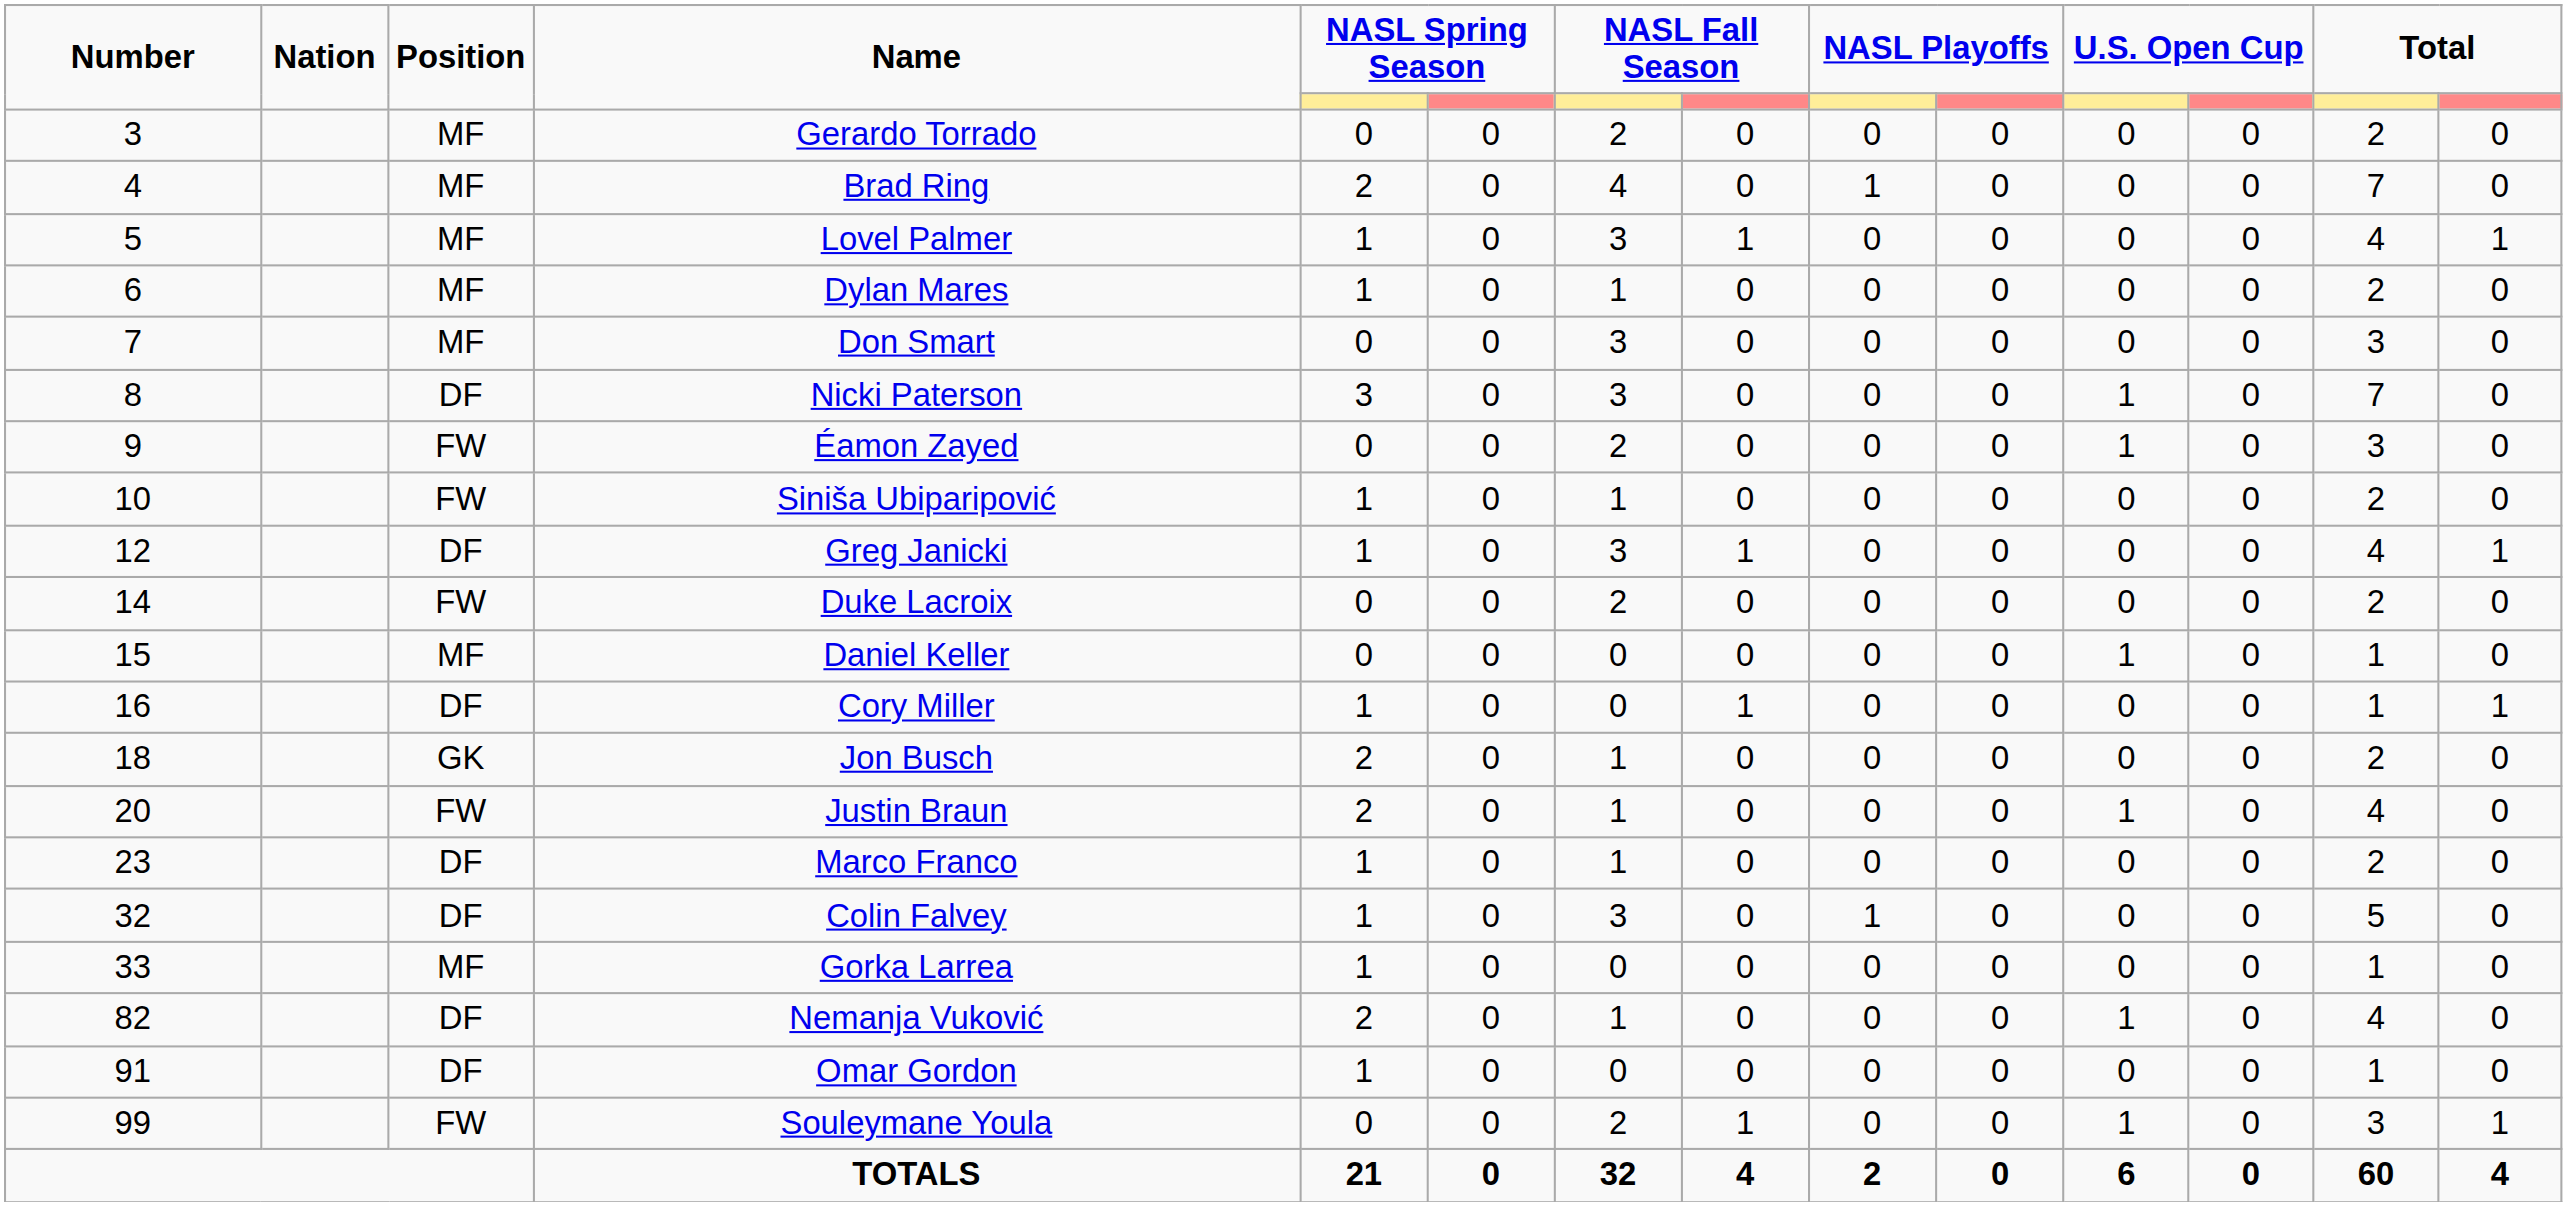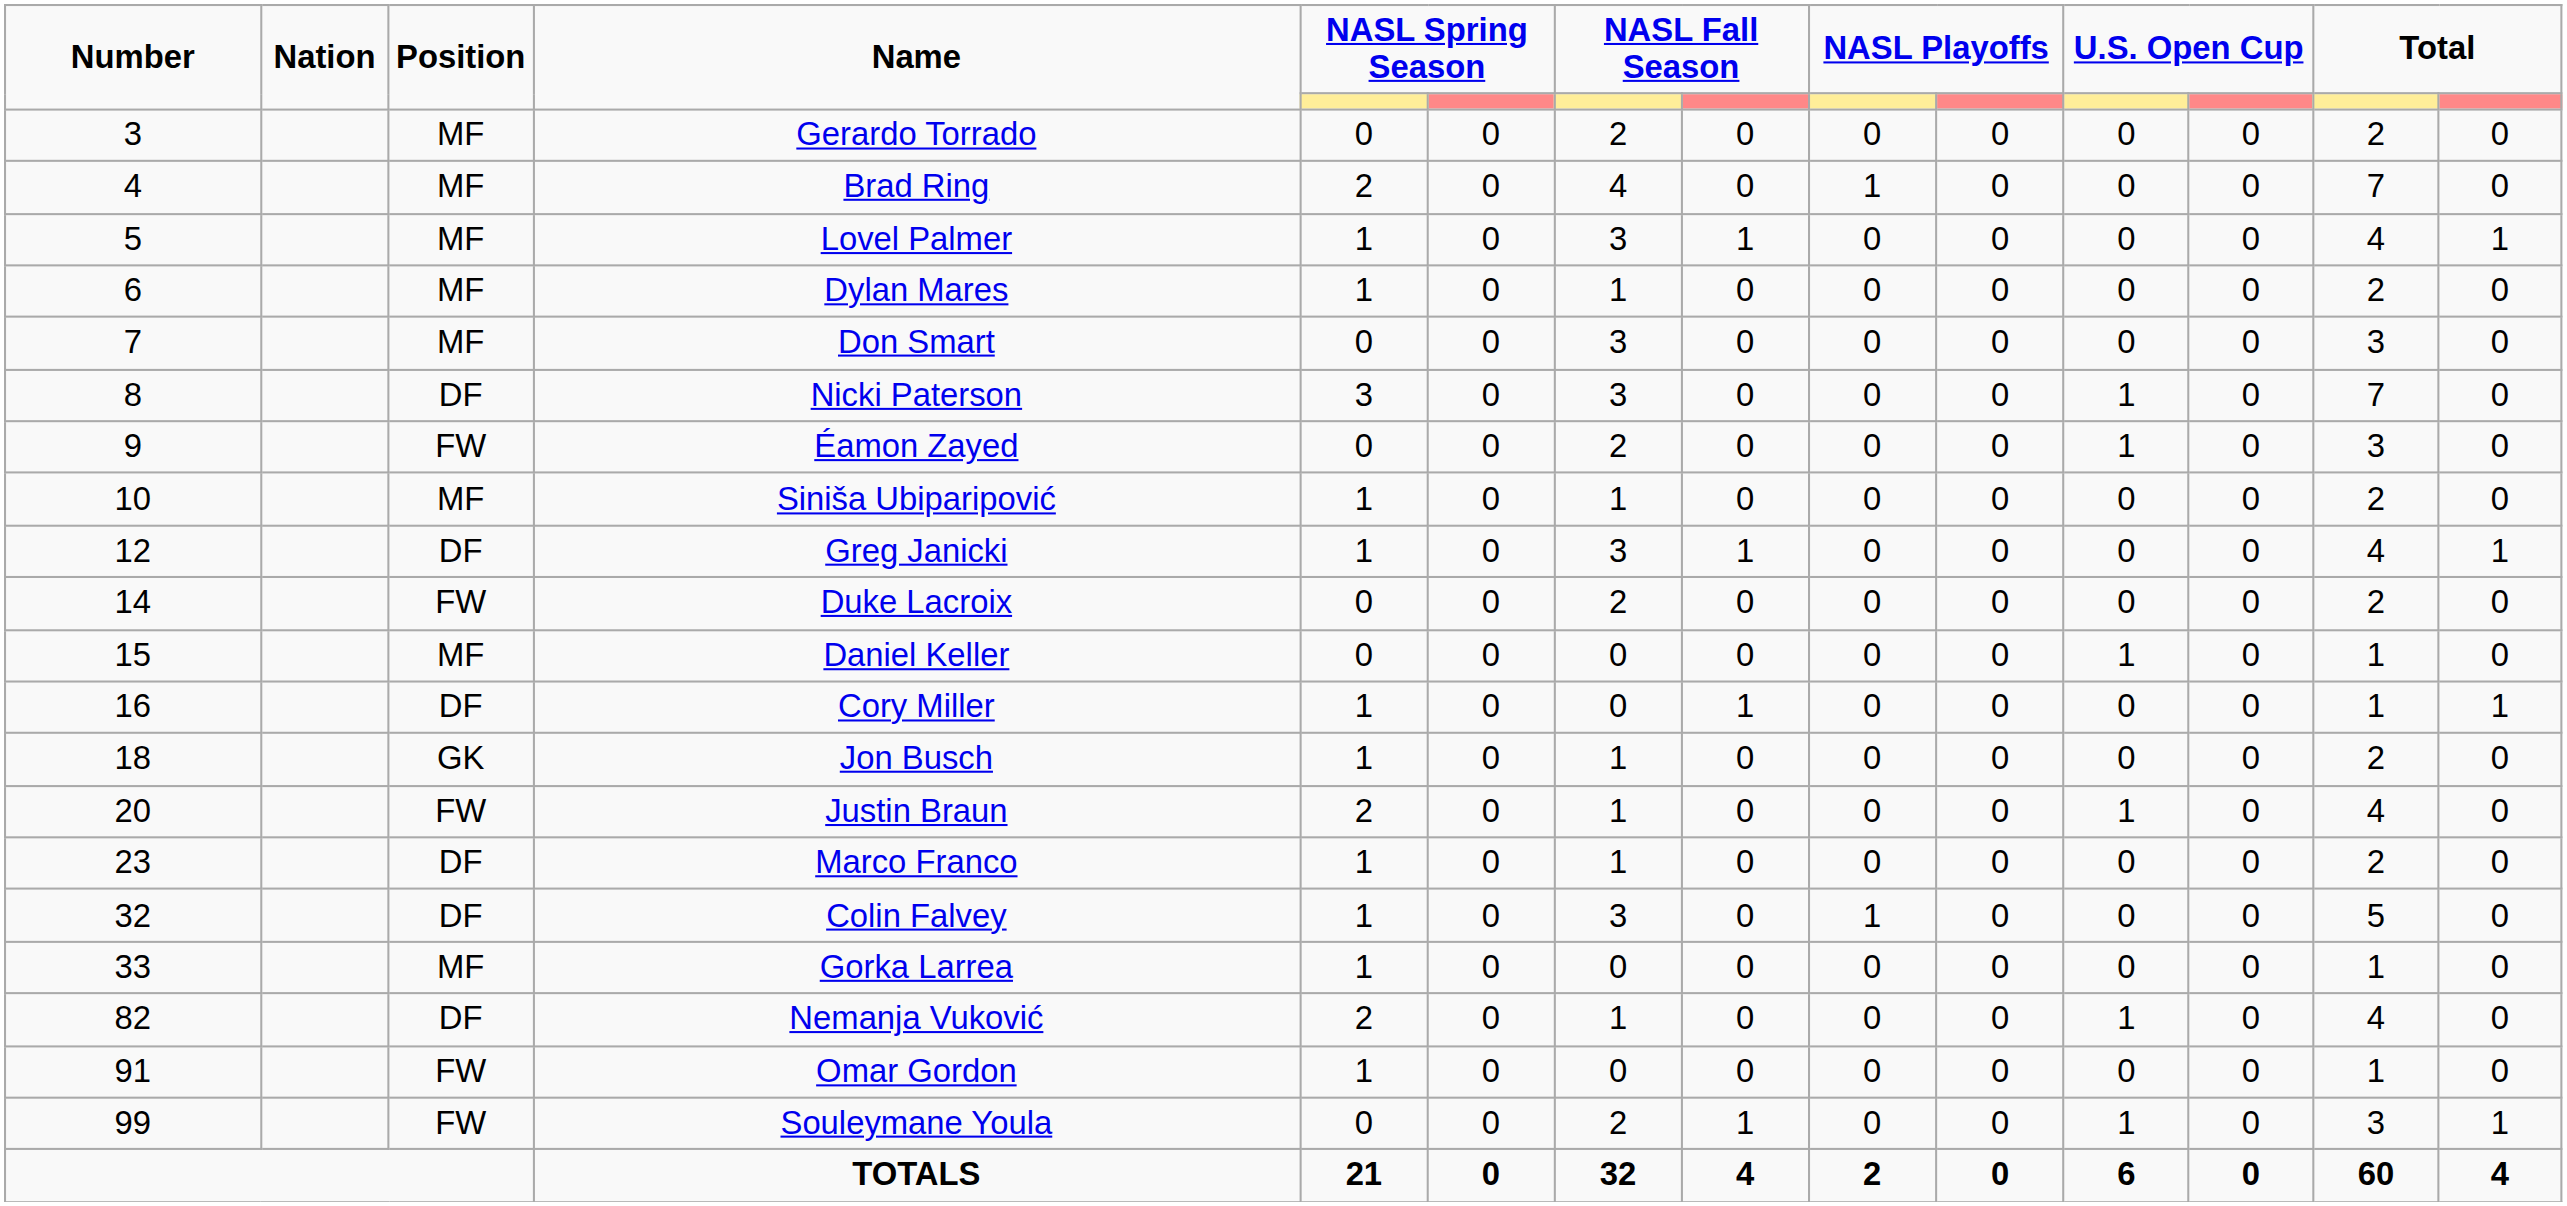 <table class="wikitable" style="text-align:center;">
 <tr>
 <td rowspan="2"  style="width:10%; text-align:center;"><strong>Number</strong></td>
 <td rowspan="2"  style="width:5%; text-align:center;"><strong>Nation</strong></td>
 <td rowspan="2"  style="width:5%; text-align:center;"><strong>Position</strong></td>
 <td rowspan="2"  style="width:30%; text-align:center;"><strong>Name</strong></td>
 <td colspan="2" style="text-align:center;"><strong><a href='#'>NASL Spring Season</a></strong></td>
 <td colspan="2" style="text-align:center;"><strong><a href='#'>NASL Fall Season</a></strong></td>
 <td colspan="2" style="text-align:center;"><strong><a href='#'>NASL Playoffs</a></strong></td>
 <td colspan="2" style="text-align:center;"><strong><a href='#'>U.S. Open Cup</a></strong></td>
 <td colspan="2" style="text-align:center;"><strong>Total</strong></td>
 </tr>
 <tr>
 <th style="width:60px; background:#fe9;"></th>
 <th style="width:60px; background:#ff8888;"></th>
 <th style="width:60px; background:#fe9;"></th>
 <th style="width:60px; background:#ff8888;"></th>
 <th style="width:60px; background:#fe9;"></th>
 <th style="width:60px; background:#ff8888;"></th>
 <th style="width:60px; background:#fe9;"></th>
 <th style="width:60px; background:#ff8888;"></th>
 <th style="width:60px; background:#fe9;"></th>
 <th style="width:60px; background:#ff8888;"></th>
 </tr>
 <tr>
 <td>3</td>
 <td></td>
 <td>MF</td>
 <td><a href='#'>Gerardo Torrado</a></td>
 <td>0</td>
 <td>0</td>
 <td>2</td>
 <td>0</td>
 <td>0</td>
 <td>0</td>
 <td>0</td>
 <td>0</td>
 <td>2</td>
 <td>0</td>
 </tr>
 <tr>
 <td>4</td>
 <td></td>
 <td>MF</td>
 <td><a href='#'>Brad Ring</a></td>
 <td>2</td>
 <td>0</td>
 <td>4</td>
 <td>0</td>
 <td>1</td>
 <td>0</td>
 <td>0</td>
 <td>0</td>
 <td>7</td>
 <td>0</td>
 </tr>
 <tr>
 <td>5</td>
 <td></td>
 <td>MF</td>
 <td><a href='#'>Lovel Palmer</a></td>
 <td>1</td>
 <td>0</td>
 <td>3</td>
 <td>1</td>
 <td>0</td>
 <td>0</td>
 <td>0</td>
 <td>0</td>
 <td>4</td>
 <td>1</td>
 </tr>
 <tr>
 <td>6</td>
 <td></td>
 <td>MF</td>
 <td><a href='#'>Dylan Mares</a></td>
 <td>1</td>
 <td>0</td>
 <td>1</td>
 <td>0</td>
 <td>0</td>
 <td>0</td>
 <td>0</td>
 <td>0</td>
 <td>2</td>
 <td>0</td>
 </tr>
 <tr>
 <td>7</td>
 <td></td>
 <td>MF</td>
 <td><a href='#'>Don Smart</a></td>
 <td>0</td>
 <td>0</td>
 <td>3</td>
 <td>0</td>
 <td>0</td>
 <td>0</td>
 <td>0</td>
 <td>0</td>
 <td>3</td>
 <td>0</td>
 </tr>
 <tr>
 <td>8</td>
 <td></td>
 <td>DF</td>
 <td><a href='#'>Nicki Paterson</a></td>
 <td>3</td>
 <td>0</td>
 <td>3</td>
 <td>0</td>
 <td>0</td>
 <td>0</td>
 <td>1</td>
 <td>0</td>
 <td>7</td>
 <td>0</td>
 </tr>
 <tr>
 <td>9</td>
 <td></td>
 <td>FW</td>
 <td><a href='#'>Éamon Zayed</a></td>
 <td>0</td>
 <td>0</td>
 <td>2</td>
 <td>0</td>
 <td>0</td>
 <td>0</td>
 <td>1</td>
 <td>0</td>
 <td>3</td>
 <td>0</td>
 </tr>
 <tr>
 <td>10</td>
 <td></td>
-<td>FW</td>
+<td>MF</td>
 <td><a href='#'>Siniša Ubiparipović</a></td>
 <td>1</td>
 <td>0</td>
 <td>1</td>
 <td>0</td>
 <td>0</td>
 <td>0</td>
 <td>0</td>
 <td>0</td>
 <td>2</td>
 <td>0</td>
 </tr>
 <tr>
 <td>12</td>
 <td></td>
 <td>DF</td>
 <td><a href='#'>Greg Janicki</a></td>
 <td>1</td>
 <td>0</td>
 <td>3</td>
 <td>1</td>
 <td>0</td>
 <td>0</td>
 <td>0</td>
 <td>0</td>
 <td>4</td>
 <td>1</td>
 </tr>
 <tr>
 <td>14</td>
 <td></td>
 <td>FW</td>
 <td><a href='#'>Duke Lacroix</a></td>
 <td>0</td>
 <td>0</td>
 <td>2</td>
 <td>0</td>
 <td>0</td>
 <td>0</td>
 <td>0</td>
 <td>0</td>
 <td>2</td>
 <td>0</td>
 </tr>
 <tr>
 <td>15</td>
 <td></td>
 <td>MF</td>
 <td><a href='#'>Daniel Keller</a></td>
 <td>0</td>
 <td>0</td>
 <td>0</td>
 <td>0</td>
 <td>0</td>
 <td>0</td>
 <td>1</td>
 <td>0</td>
 <td>1</td>
 <td>0</td>
 </tr>
 <tr>
 <td>16</td>
 <td></td>
 <td>DF</td>
 <td><a href='#'>Cory Miller</a></td>
 <td>1</td>
 <td>0</td>
 <td>0</td>
 <td>1</td>
 <td>0</td>
 <td>0</td>
 <td>0</td>
 <td>0</td>
 <td>1</td>
 <td>1</td>
 </tr>
 <tr>
 <td>18</td>
 <td></td>
 <td>GK</td>
 <td><a href='#'>Jon Busch</a></td>
-<td>2</td>
+<td>1</td>
 <td>0</td>
 <td>1</td>
 <td>0</td>
 <td>0</td>
 <td>0</td>
 <td>0</td>
 <td>0</td>
 <td>2</td>
 <td>0</td>
 </tr>
 <tr>
 <td>20</td>
 <td></td>
 <td>FW</td>
 <td><a href='#'>Justin Braun</a></td>
 <td>2</td>
 <td>0</td>
 <td>1</td>
 <td>0</td>
 <td>0</td>
 <td>0</td>
 <td>1</td>
 <td>0</td>
 <td>4</td>
 <td>0</td>
 </tr>
 <tr>
 <td>23</td>
 <td></td>
 <td>DF</td>
 <td><a href='#'>Marco Franco</a></td>
 <td>1</td>
 <td>0</td>
 <td>1</td>
 <td>0</td>
 <td>0</td>
 <td>0</td>
 <td>0</td>
 <td>0</td>
 <td>2</td>
 <td>0</td>
 </tr>
 <tr>
 <td>32</td>
 <td></td>
 <td>DF</td>
 <td><a href='#'>Colin Falvey</a></td>
 <td>1</td>
 <td>0</td>
 <td>3</td>
 <td>0</td>
 <td>1</td>
 <td>0</td>
 <td>0</td>
 <td>0</td>
 <td>5</td>
 <td>0</td>
 </tr>
 <tr>
 <td>33</td>
 <td></td>
 <td>MF</td>
 <td><a href='#'>Gorka Larrea</a></td>
 <td>1</td>
 <td>0</td>
 <td>0</td>
 <td>0</td>
 <td>0</td>
 <td>0</td>
 <td>0</td>
 <td>0</td>
 <td>1</td>
 <td>0</td>
 </tr>
 <tr>
 <td>82</td>
 <td></td>
 <td>DF</td>
 <td><a href='#'>Nemanja Vuković</a></td>
 <td>2</td>
 <td>0</td>
 <td>1</td>
 <td>0</td>
 <td>0</td>
 <td>0</td>
 <td>1</td>
 <td>0</td>
 <td>4</td>
 <td>0</td>
 </tr>
 <tr>
 <td>91</td>
 <td></td>
-<td>DF</td>
+<td>FW</td>
 <td><a href='#'>Omar Gordon</a></td>
 <td>1</td>
 <td>0</td>
 <td>0</td>
 <td>0</td>
 <td>0</td>
 <td>0</td>
 <td>0</td>
 <td>0</td>
 <td>1</td>
 <td>0</td>
 </tr>
 <tr>
 <td>99</td>
 <td></td>
 <td>FW</td>
 <td><a href='#'>Souleymane Youla</a></td>
 <td>0</td>
 <td>0</td>
 <td>2</td>
 <td>1</td>
 <td>0</td>
 <td>0</td>
 <td>1</td>
 <td>0</td>
 <td>3</td>
 <td>1</td>
 </tr>
 <tr>
 <td colspan="3"></td>
 <td><strong>TOTALS</strong></td>
 <td><strong>21</strong></td>
 <td><strong>0</strong></td>
 <td><strong>32</strong></td>
 <td><strong>4</strong></td>
 <td><strong>2</strong></td>
 <td><strong>0</strong></td>
 <td><strong>6</strong></td>
 <td><strong>0</strong></td>
 <td><strong>60</strong></td>
 <td><strong>4</strong></td>
 </tr>
 </table>
